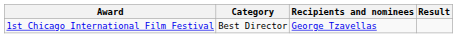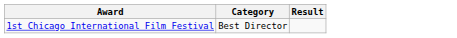 <table class="wikitable">
 <tr>
 <th>Award</th>
 <th>Category</th>
-<th>Recipients and nominees</th>
 <th>Result</th>
 </tr>
 <tr>
 <td><a href='#'>1st Chicago International Film Festival</a></td>
 <td>Best  Director</td>
-<td><a href='#'>George Tzavellas</a></td>
 <td></td>
 </tr>
 </table>
